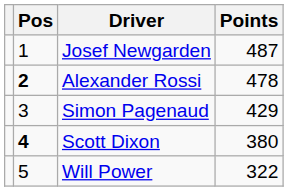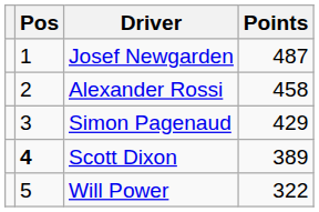 <table class="wikitable" style="font-size: 95%;">
 <tr>
 <th></th>
 <th>Pos</th>
 <th>Driver</th>
 <th>Points</th>
 </tr>
 <tr>
 <td align="left"></td>
 <td>1</td>
 <td> <a href='#'>Josef Newgarden</a></td>
 <td align="right">487</td>
 </tr>
 <tr>
 <td align="left"></td>
-<td><strong>2</strong></td>
+<td>2</td>
 <td> <a href='#'>Alexander Rossi</a></td>
-<td align="right">478</td>
+<td align="right">458</td>
 </tr>
 <tr>
 <td align="left"></td>
 <td>3</td>
 <td> <a href='#'>Simon Pagenaud</a></td>
 <td align="right">429</td>
 </tr>
 <tr>
 <td align="left"></td>
 <td><strong>4</strong></td>
 <td> <a href='#'>Scott Dixon</a></td>
-<td align="right">380</td>
+<td align="right">389</td>
 </tr>
 <tr>
 <td align="left"></td>
 <td>5</td>
 <td> <a href='#'>Will Power</a></td>
 <td align="right">322</td>
 </tr>
 </table>
